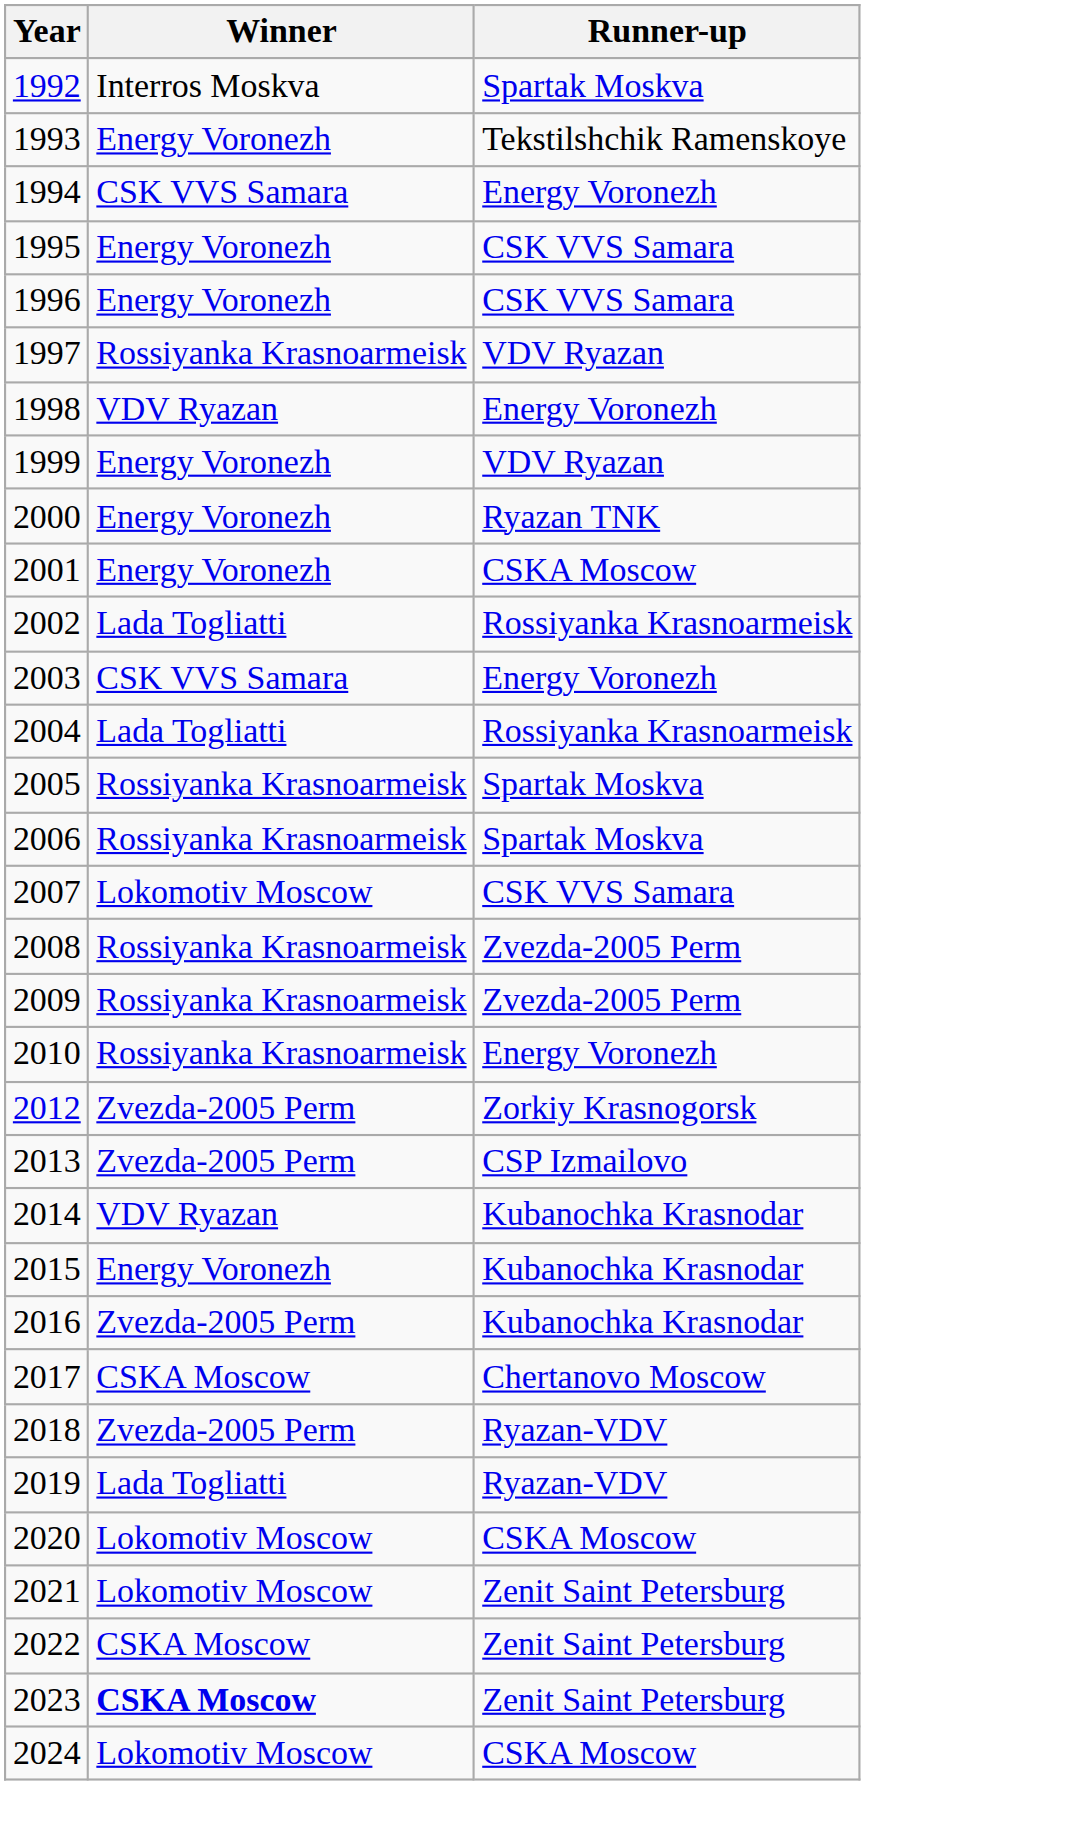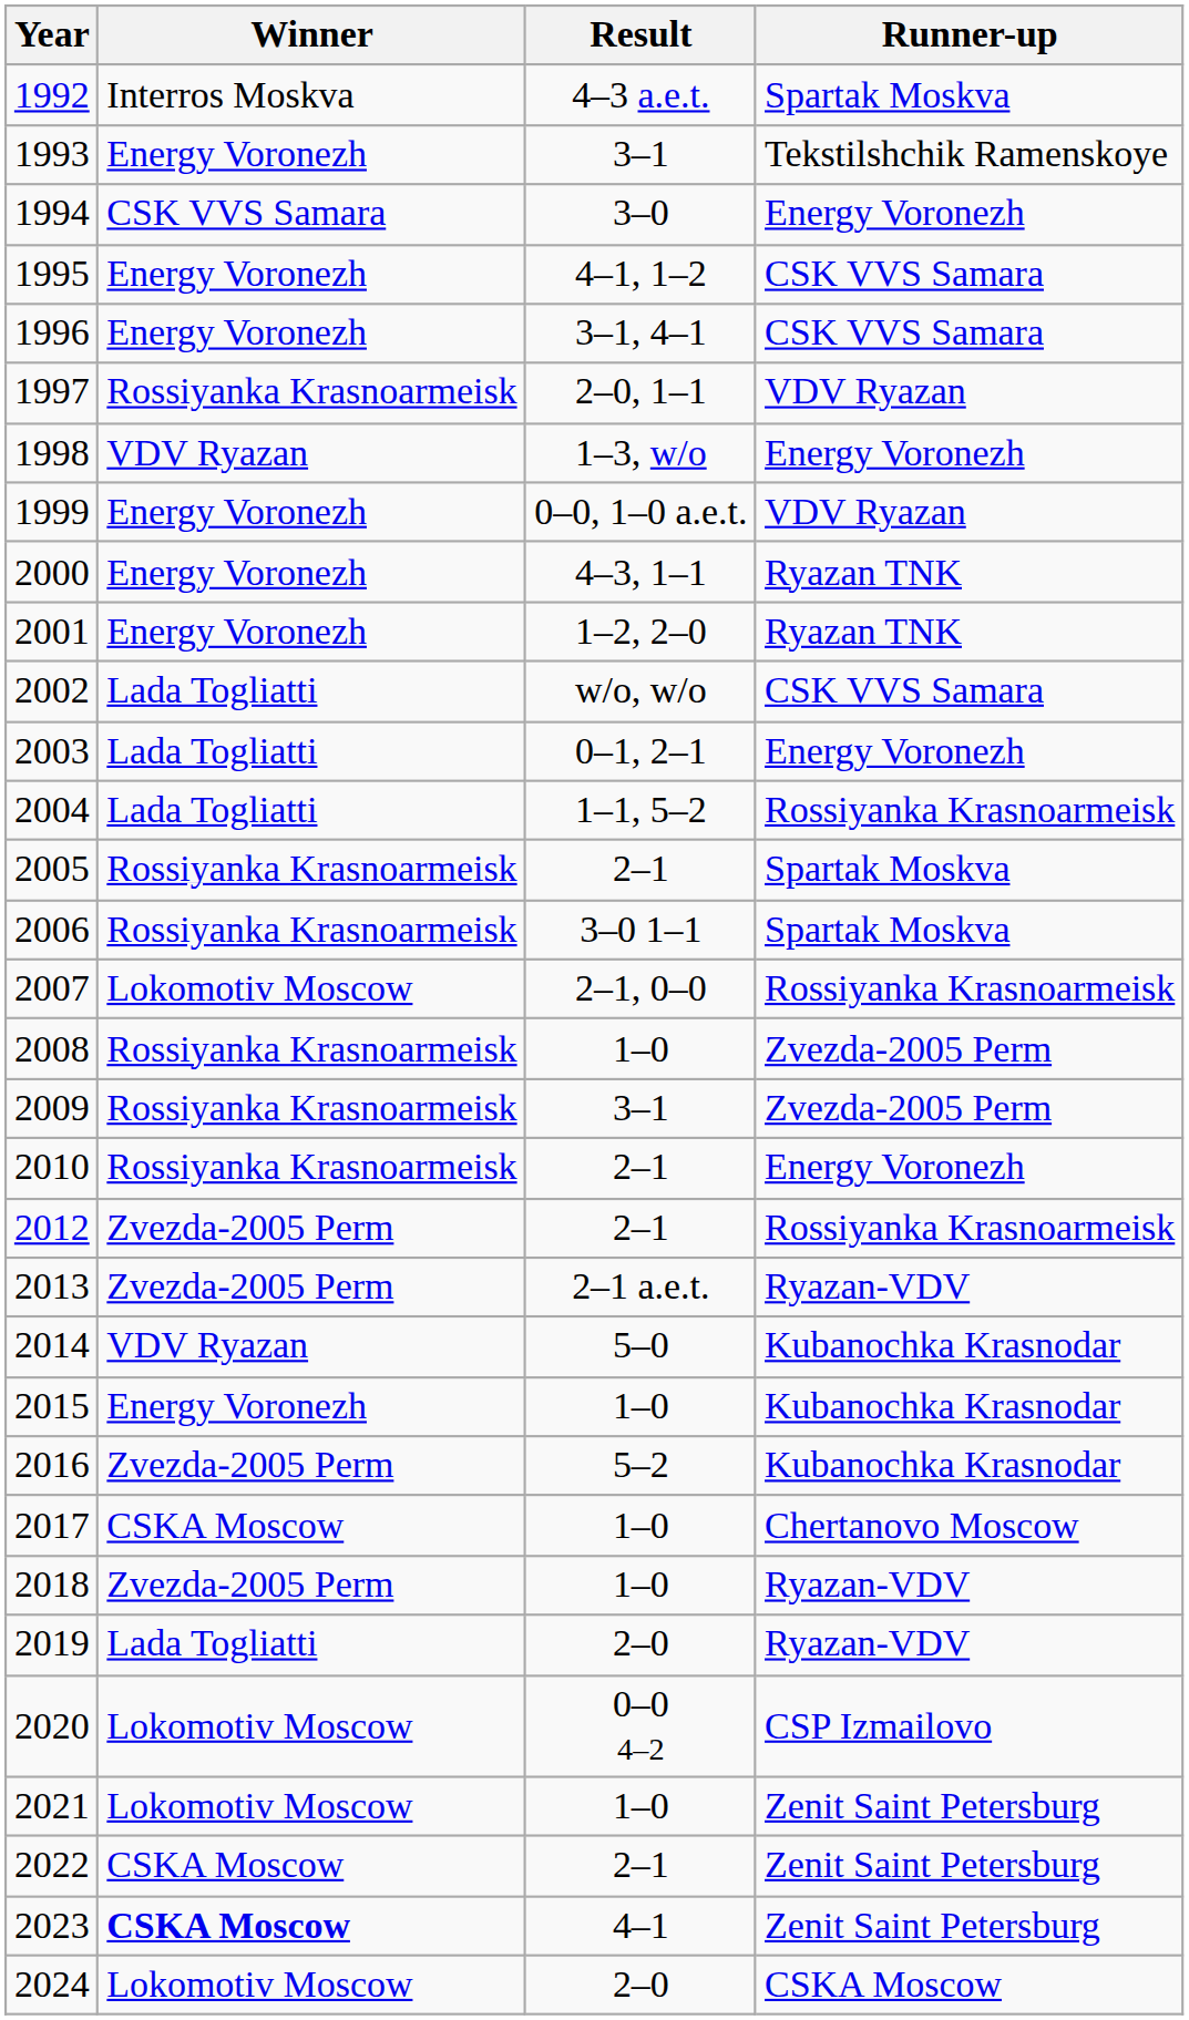 <table class="sortable wikitable">
 <tr>
 <th>Year</th>
 <th>Winner</th>
+<th>Result</th>
 <th>Runner-up</th>
 </tr>
 <tr>
 <td><a href='#'>1992</a></td>
 <td>Interros Moskva</td>
+<td align=center>4–3 <a href='#'>a.e.t.</a></td>
 <td><a href='#'>Spartak Moskva</a></td>
 </tr>
 <tr>
 <td>1993</td>
 <td><a href='#'>Energy Voronezh</a></td>
+<td align=center>3–1</td>
 <td>Tekstilshchik Ramenskoye</td>
 </tr>
 <tr>
 <td>1994</td>
 <td><a href='#'>CSK VVS Samara</a></td>
+<td align=center>3–0</td>
 <td><a href='#'>Energy Voronezh</a></td>
 </tr>
 <tr>
 <td>1995</td>
 <td><a href='#'>Energy Voronezh</a></td>
+<td align=center>4–1, 1–2</td>
 <td><a href='#'>CSK VVS Samara</a></td>
 </tr>
 <tr>
 <td>1996</td>
 <td><a href='#'>Energy Voronezh</a></td>
+<td align=center>3–1, 4–1</td>
 <td><a href='#'>CSK VVS Samara</a></td>
 </tr>
 <tr>
 <td>1997</td>
 <td><a href='#'>Rossiyanka Krasnoarmeisk</a></td>
+<td align=center>2–0, 1–1</td>
 <td><a href='#'>VDV Ryazan</a></td>
 </tr>
 <tr>
 <td>1998</td>
 <td><a href='#'>VDV Ryazan</a></td>
+<td align=center>1–3, <a href='#'>w/o</a></td>
 <td><a href='#'>Energy Voronezh</a></td>
 </tr>
 <tr>
 <td>1999</td>
 <td><a href='#'>Energy Voronezh</a></td>
+<td align=center>0–0, 1–0 a.e.t.</td>
 <td><a href='#'>VDV Ryazan</a></td>
 </tr>
 <tr>
 <td>2000</td>
 <td><a href='#'>Energy Voronezh</a></td>
+<td align=center>4–3, 1–1</td>
 <td><a href='#'>Ryazan TNK</a></td>
 </tr>
 <tr>
 <td>2001</td>
 <td><a href='#'>Energy Voronezh</a></td>
-<td><a href='#'>CSKA Moscow</a></td>
+<td align=center>1–2, 2–0</td>
+<td><a href='#'>Ryazan TNK</a></td>
 </tr>
 <tr>
 <td>2002</td>
 <td><a href='#'>Lada Togliatti</a></td>
-<td><a href='#'>Rossiyanka Krasnoarmeisk</a></td>
+<td align=center>w/o, w/o</td>
+<td><a href='#'>CSK VVS Samara</a></td>
 </tr>
 <tr>
 <td>2003</td>
-<td><a href='#'>CSK VVS Samara</a></td>
+<td><a href='#'>Lada Togliatti</a></td>
+<td align=center>0–1, 2–1</td>
 <td><a href='#'>Energy Voronezh</a></td>
 </tr>
 <tr>
 <td>2004</td>
 <td><a href='#'>Lada Togliatti</a></td>
+<td align=center>1–1, 5–2</td>
 <td><a href='#'>Rossiyanka Krasnoarmeisk</a></td>
 </tr>
 <tr>
 <td>2005</td>
 <td><a href='#'>Rossiyanka Krasnoarmeisk</a></td>
+<td align=center>2–1</td>
 <td><a href='#'>Spartak Moskva</a></td>
 </tr>
 <tr>
 <td>2006</td>
 <td><a href='#'>Rossiyanka Krasnoarmeisk</a></td>
+<td align=center>3–0 1–1</td>
 <td><a href='#'>Spartak Moskva</a></td>
 </tr>
 <tr>
 <td>2007</td>
 <td><a href='#'>Lokomotiv Moscow</a></td>
-<td><a href='#'>CSK VVS Samara</a></td>
+<td align=center>2–1, 0–0</td>
+<td><a href='#'>Rossiyanka Krasnoarmeisk</a></td>
 </tr>
 <tr>
 <td>2008</td>
 <td><a href='#'>Rossiyanka Krasnoarmeisk</a></td>
+<td align=center>1–0</td>
 <td><a href='#'>Zvezda-2005 Perm</a></td>
 </tr>
 <tr>
 <td>2009</td>
 <td><a href='#'>Rossiyanka Krasnoarmeisk</a></td>
+<td align=center>3–1</td>
 <td><a href='#'>Zvezda-2005 Perm</a></td>
 </tr>
 <tr>
 <td>2010</td>
 <td><a href='#'>Rossiyanka Krasnoarmeisk</a></td>
+<td align=center>2–1</td>
 <td><a href='#'>Energy Voronezh</a></td>
 </tr>
 <tr>
 <td><a href='#'> 2012</a></td>
 <td><a href='#'>Zvezda-2005 Perm</a></td>
-<td><a href='#'>Zorkiy Krasnogorsk</a></td>
+<td align=center>2–1</td>
+<td><a href='#'>Rossiyanka Krasnoarmeisk</a></td>
 </tr>
 <tr>
 <td>2013</td>
 <td><a href='#'>Zvezda-2005 Perm</a></td>
-<td><a href='#'>CSP Izmailovo</a></td>
+<td align=center>2–1 a.e.t.</td>
+<td><a href='#'>Ryazan-VDV</a></td>
 </tr>
 <tr>
 <td>2014</td>
 <td><a href='#'>VDV Ryazan</a></td>
+<td align=center>5–0</td>
 <td><a href='#'>Kubanochka Krasnodar</a></td>
 </tr>
 <tr>
 <td>2015</td>
 <td><a href='#'>Energy Voronezh</a></td>
+<td align=center>1–0</td>
 <td><a href='#'>Kubanochka Krasnodar</a></td>
 </tr>
 <tr>
 <td>2016</td>
 <td><a href='#'>Zvezda-2005 Perm</a></td>
+<td align=center>5–2</td>
 <td><a href='#'>Kubanochka Krasnodar</a></td>
 </tr>
 <tr>
 <td>2017</td>
 <td><a href='#'>CSKA Moscow</a></td>
+<td align=center>1–0</td>
 <td><a href='#'>Chertanovo Moscow</a></td>
 </tr>
 <tr>
 <td>2018</td>
 <td><a href='#'>Zvezda-2005 Perm</a></td>
+<td align=center>1–0</td>
 <td><a href='#'>Ryazan-VDV</a></td>
 </tr>
 <tr>
 <td>2019</td>
 <td><a href='#'>Lada Togliatti</a></td>
+<td align=center>2–0</td>
 <td><a href='#'>Ryazan-VDV</a></td>
 </tr>
 <tr>
 <td>2020</td>
 <td><a href='#'>Lokomotiv Moscow</a></td>
-<td><a href='#'>CSKA Moscow</a></td>
+<td align=center>0–0<br><small>4–2 </small></td>
+<td><a href='#'>CSP Izmailovo</a></td>
 </tr>
 <tr>
 <td>2021</td>
 <td><a href='#'>Lokomotiv Moscow</a></td>
+<td align=center>1–0</td>
 <td><a href='#'>Zenit Saint Petersburg</a></td>
 </tr>
 <tr>
 <td>2022</td>
 <td><a href='#'>CSKA Moscow</a></td>
+<td align=center>2–1</td>
 <td><a href='#'>Zenit Saint Petersburg</a></td>
 </tr>
 <tr>
 <td>2023</td>
 <td><strong><a href='#'>CSKA Moscow</a></strong></td>
+<td align=center>4–1</td>
 <td><a href='#'>Zenit Saint Petersburg</a></td>
 </tr>
 <tr>
 <td>2024</td>
 <td><a href='#'>Lokomotiv Moscow</a></td>
+<td align=center>2–0</td>
 <td><a href='#'>CSKA Moscow</a></td>
 </tr>
 </table>
